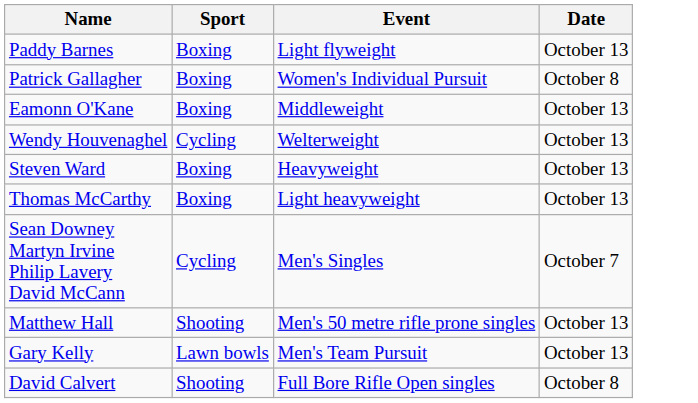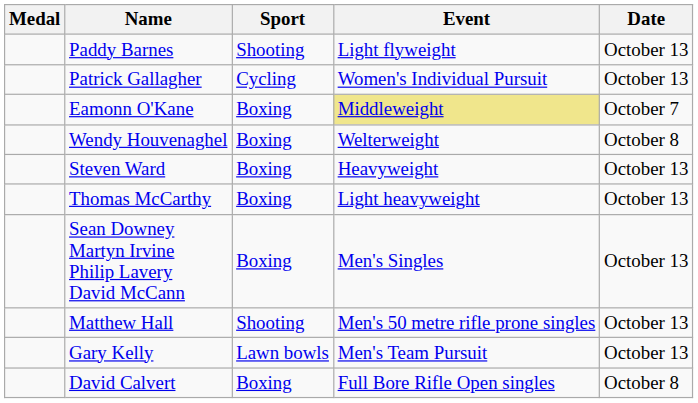 <table class="wikitable sortable">
 <tr>
+<th>Medal</th>
 <th>Name</th>
 <th>Sport</th>
 <th>Event</th>
 <th>Date</th>
 </tr>
 <tr>
+<td></td>
 <td><a href='#'>Paddy Barnes</a></td>
-<td><a href='#'>Boxing</a></td>
+<td><a href='#'>Shooting</a></td>
 <td><a href='#'>Light flyweight</a></td>
 <td>October 13</td>
 </tr>
 <tr>
+<td></td>
 <td><a href='#'>Patrick Gallagher</a></td>
+<td><a href='#'>Cycling</a></td>
+<td><a href='#'>Women's Individual Pursuit</a></td>
+<td>October 13</td>
+</tr>
+<tr>
+<td></td>
+<td><a href='#'>Eamonn O'Kane</a></td>
 <td><a href='#'>Boxing</a></td>
-<td><a href='#'>Women's Individual Pursuit</a></td>
+<td style="background: khaki;"><a href='#'>Middleweight</a></td>
+<td>October 7</td>
+</tr>
+<tr>
+<td></td>
+<td><a href='#'>Wendy Houvenaghel</a></td>
+<td><a href='#'>Boxing</a></td>
+<td><a href='#'>Welterweight</a></td>
 <td>October 8</td>
 </tr>
 <tr>
-<td><a href='#'>Eamonn O'Kane</a></td>
-<td><a href='#'>Boxing</a></td>
-<td><a href='#'>Middleweight</a></td>
-<td>October 13</td>
-</tr>
-<tr>
-<td><a href='#'>Wendy Houvenaghel</a></td>
-<td><a href='#'>Cycling</a></td>
-<td><a href='#'>Welterweight</a></td>
-<td>October 13</td>
-</tr>
-<tr>
+<td></td>
 <td><a href='#'>Steven Ward</a></td>
 <td><a href='#'>Boxing</a></td>
 <td><a href='#'>Heavyweight</a></td>
 <td>October 13</td>
 </tr>
 <tr>
+<td></td>
 <td><a href='#'>Thomas McCarthy</a></td>
 <td><a href='#'>Boxing</a></td>
 <td><a href='#'>Light heavyweight</a></td>
 <td>October 13</td>
 </tr>
 <tr>
+<td></td>
 <td><a href='#'>Sean Downey</a><br><a href='#'>Martyn Irvine</a><br><a href='#'>Philip Lavery</a><br><a href='#'>David McCann</a></td>
-<td><a href='#'>Cycling</a></td>
+<td><a href='#'>Boxing</a></td>
 <td><a href='#'>Men's Singles</a></td>
-<td>October 7</td>
+<td>October 13</td>
 </tr>
 <tr>
+<td></td>
 <td><a href='#'>Matthew Hall</a></td>
 <td><a href='#'>Shooting</a></td>
 <td><a href='#'>Men's 50 metre rifle prone singles</a></td>
 <td>October 13</td>
 </tr>
 <tr>
+<td></td>
 <td><a href='#'>Gary Kelly</a></td>
 <td><a href='#'>Lawn bowls</a></td>
 <td><a href='#'>Men's Team Pursuit</a></td>
 <td>October 13</td>
 </tr>
 <tr>
+<td></td>
 <td><a href='#'>David Calvert</a></td>
-<td><a href='#'>Shooting</a></td>
+<td><a href='#'>Boxing</a></td>
 <td><a href='#'>Full Bore Rifle Open singles</a></td>
 <td>October 8</td>
 </tr>
 </table>
